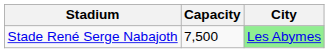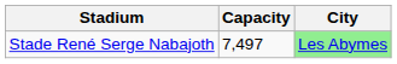 <table class="wikitable sortable">
 <tr>
 <th>Stadium</th>
 <th>Capacity</th>
 <th>City</th>
 </tr>
 <tr>
 <td><a href='#'>Stade René Serge Nabajoth</a></td>
-<td>7,500</td>
+<td>7,497</td>
 <td style="background: lightgreen;"><a href='#'>Les Abymes</a></td>
 </tr>
 </table>
